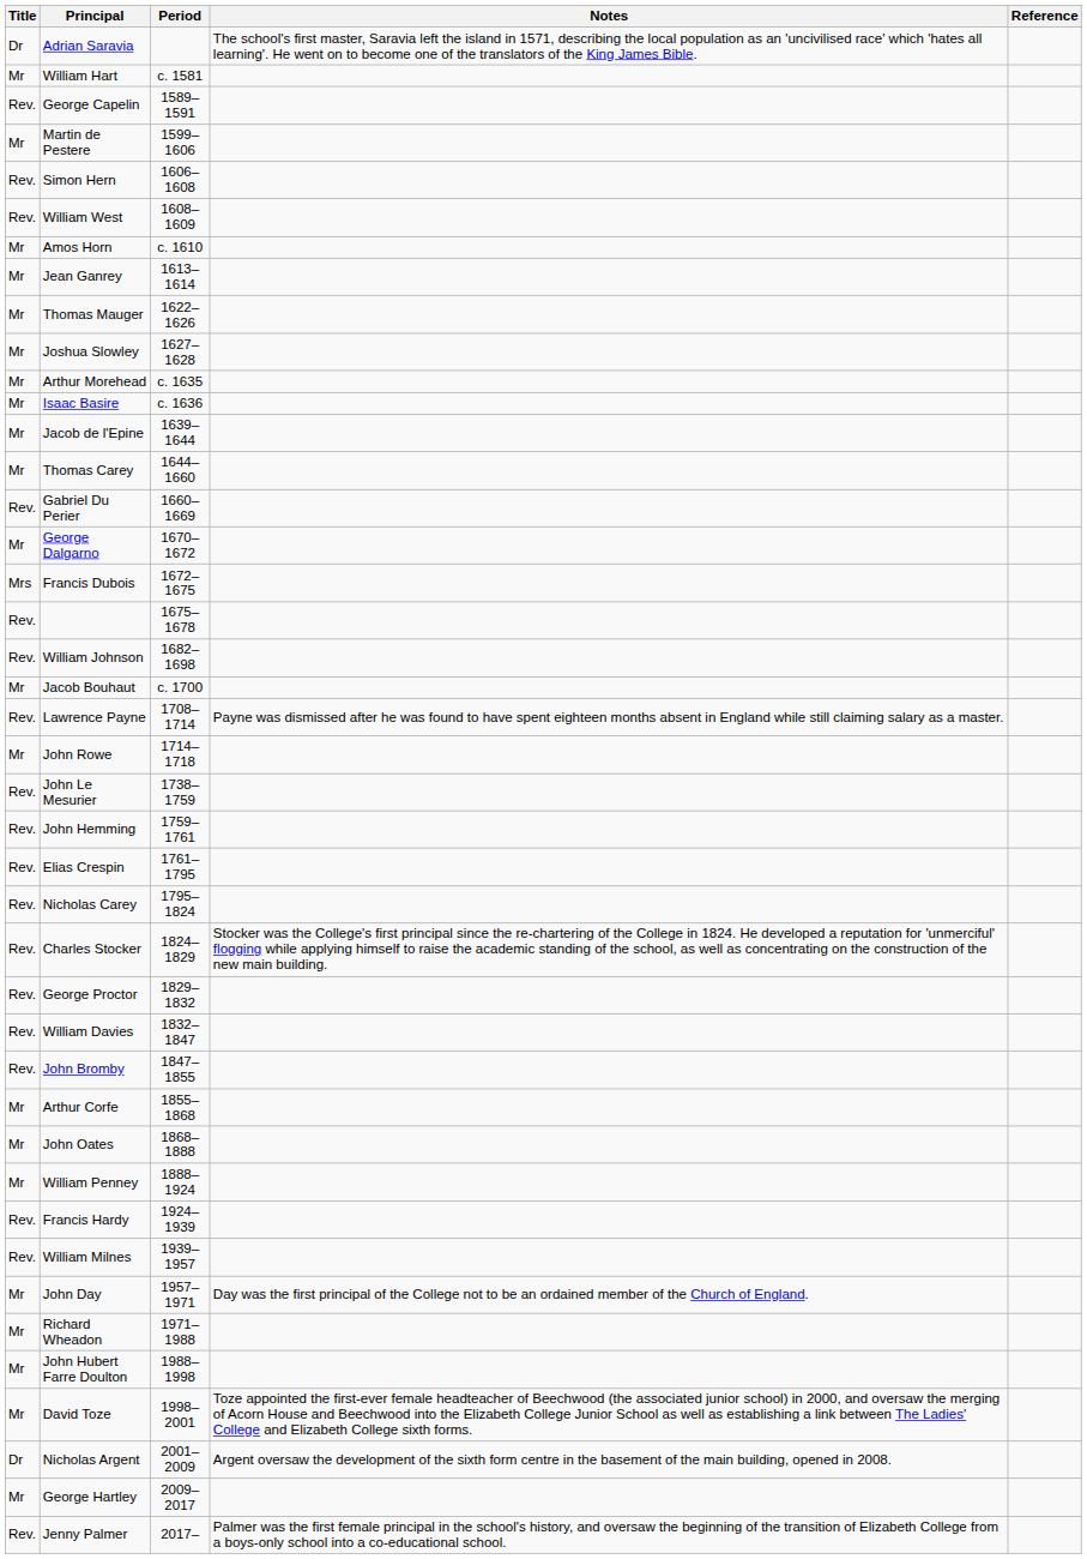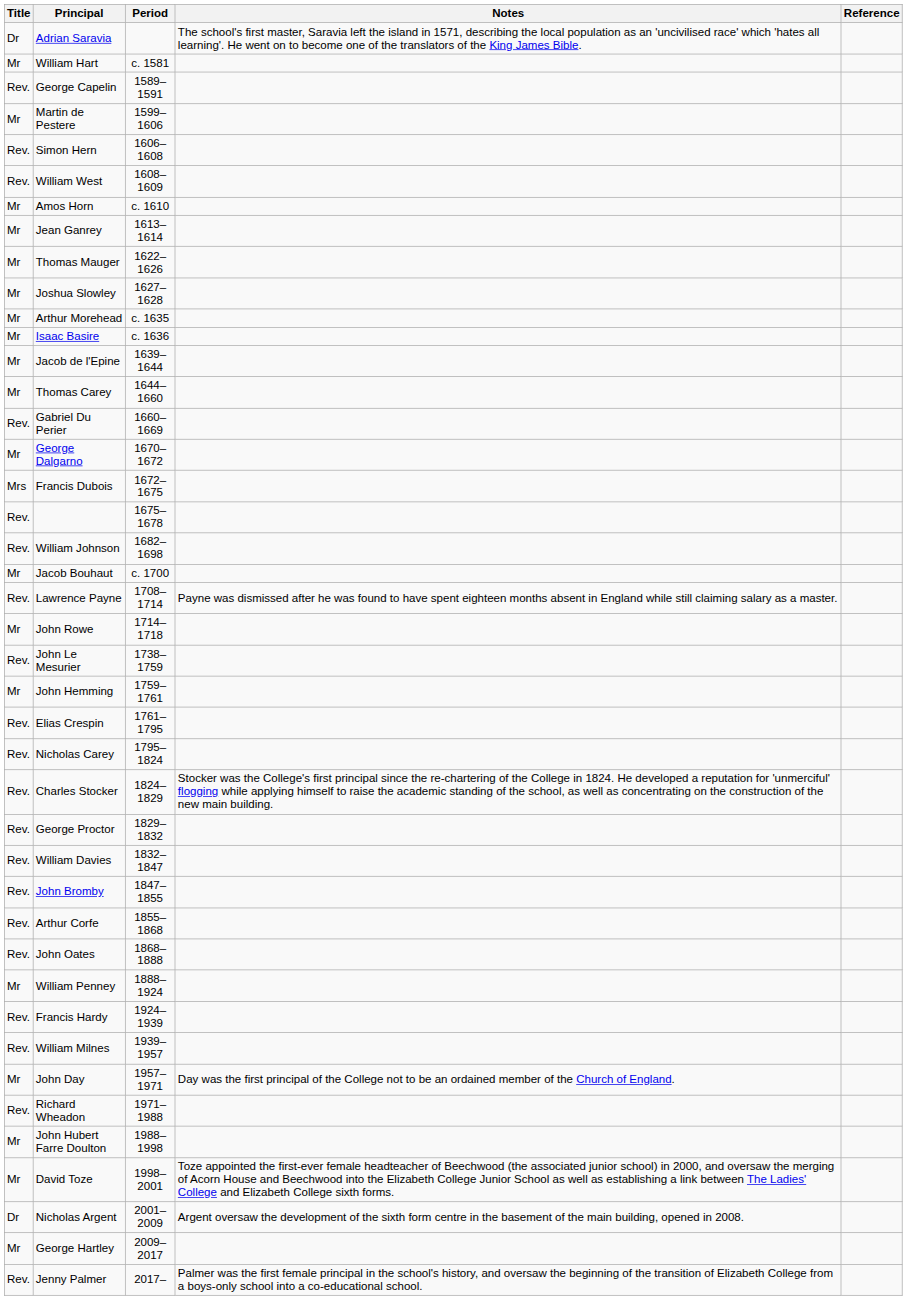 <table class="wikitable">
 <tr>
 <th>Title</th>
 <th>Principal</th>
 <th>Period</th>
 <th>Notes</th>
 <th>Reference</th>
 </tr>
 <tr>
 <td>Dr</td>
 <td><a href='#'>Adrian Saravia</a></td>
 <td style="text-align: center;"></td>
 <td>The school's first master, Saravia left the island in 1571, describing the local population as an 'uncivilised race' which 'hates all learning'. He went on to become one of the translators of the <a href='#'>King James Bible</a>.</td>
 <td style="text-align: center;"></td>
 </tr>
 <tr>
 <td>Mr</td>
 <td>William Hart</td>
 <td style="text-align: center;">c. 1581</td>
 <td></td>
 <td style="text-align: center;"></td>
 </tr>
 <tr>
 <td>Rev.</td>
 <td>George Capelin</td>
 <td style="text-align: center;">1589–1591</td>
 <td></td>
 <td style="text-align: center;"></td>
 </tr>
 <tr>
 <td>Mr</td>
 <td>Martin de Pestere</td>
 <td style="text-align: center;">1599–1606</td>
 <td></td>
 <td style="text-align: center;"></td>
 </tr>
 <tr>
 <td>Rev.</td>
 <td>Simon Hern</td>
 <td style="text-align: center;">1606–1608</td>
 <td></td>
 <td style="text-align: center;"></td>
 </tr>
 <tr>
 <td>Rev.</td>
 <td>William West</td>
 <td style="text-align: center;">1608–1609</td>
 <td></td>
 <td style="text-align: center;"></td>
 </tr>
 <tr>
 <td>Mr</td>
 <td>Amos Horn</td>
 <td style="text-align: center;">c. 1610</td>
 <td></td>
 <td style="text-align: center;"></td>
 </tr>
 <tr>
 <td>Mr</td>
 <td>Jean Ganrey</td>
 <td style="text-align: center;">1613–1614</td>
 <td></td>
 <td style="text-align: center;"></td>
 </tr>
 <tr>
 <td>Mr</td>
 <td>Thomas Mauger</td>
 <td style="text-align: center;">1622–1626</td>
 <td></td>
 <td style="text-align: center;"></td>
 </tr>
 <tr>
 <td>Mr</td>
 <td>Joshua Slowley</td>
 <td style="text-align: center;">1627–1628</td>
 <td></td>
 <td style="text-align: center;"></td>
 </tr>
 <tr>
 <td>Mr</td>
 <td>Arthur Morehead</td>
 <td style="text-align: center;">c. 1635</td>
 <td></td>
 <td style="text-align: center;"></td>
 </tr>
 <tr>
 <td>Mr</td>
 <td><a href='#'>Isaac Basire</a></td>
 <td style="text-align: center;">c. 1636</td>
 <td></td>
 <td style="text-align: center;"></td>
 </tr>
 <tr>
 <td>Mr</td>
 <td>Jacob de l'Epine</td>
 <td style="text-align: center;">1639–1644</td>
 <td></td>
 <td style="text-align: center;"></td>
 </tr>
 <tr>
 <td>Mr</td>
 <td>Thomas Carey</td>
 <td style="text-align: center;">1644–1660</td>
 <td></td>
 <td style="text-align: center;"></td>
 </tr>
 <tr>
 <td>Rev.</td>
 <td>Gabriel Du Perier</td>
 <td style="text-align: center;">1660–1669</td>
 <td></td>
 <td style="text-align: center;"></td>
 </tr>
 <tr>
 <td>Mr</td>
 <td><a href='#'>George Dalgarno</a></td>
 <td style="text-align: center;">1670–1672</td>
 <td></td>
 <td style="text-align: center;"></td>
 </tr>
 <tr>
 <td>Mrs</td>
 <td>Francis Dubois</td>
 <td style="text-align: center;">1672–1675</td>
 <td></td>
 <td style="text-align: center;"></td>
 </tr>
 <tr>
 <td>Rev.</td>
 <td></td>
 <td style="text-align: center;">1675–1678</td>
 <td></td>
 <td style="text-align: center;"></td>
 </tr>
 <tr>
 <td>Rev.</td>
 <td>William Johnson</td>
 <td style="text-align: center;">1682–1698</td>
 <td></td>
 <td style="text-align: center;"></td>
 </tr>
 <tr>
 <td>Mr</td>
 <td>Jacob Bouhaut</td>
 <td style="text-align: center;">c. 1700</td>
 <td></td>
 <td style="text-align: center;"></td>
 </tr>
 <tr>
 <td>Rev.</td>
 <td>Lawrence Payne</td>
 <td style="text-align: center;">1708–1714</td>
 <td>Payne was dismissed after he was found to have spent eighteen months absent in England while still claiming salary as a master.</td>
 <td style="text-align: center;"></td>
 </tr>
 <tr>
 <td>Mr</td>
 <td>John Rowe</td>
 <td style="text-align: center;">1714–1718</td>
 <td></td>
 <td style="text-align: center;"></td>
 </tr>
 <tr>
 <td>Rev.</td>
 <td>John Le Mesurier</td>
 <td style="text-align: center;">1738–1759</td>
 <td></td>
 <td style="text-align: center;"></td>
 </tr>
 <tr>
-<td>Rev.</td>
+<td>Mr</td>
 <td>John Hemming</td>
 <td style="text-align: center;">1759–1761</td>
 <td></td>
 <td style="text-align: center;"></td>
 </tr>
 <tr>
 <td>Rev.</td>
 <td>Elias Crespin</td>
 <td style="text-align: center;">1761–1795</td>
 <td></td>
 <td style="text-align: center;"></td>
 </tr>
 <tr>
 <td>Rev.</td>
 <td>Nicholas Carey</td>
 <td style="text-align: center;">1795–1824</td>
 <td></td>
 <td style="text-align: center;"></td>
 </tr>
 <tr>
 <td>Rev.</td>
 <td>Charles Stocker</td>
 <td style="text-align: center;">1824–1829</td>
 <td>Stocker was the College's first principal since the re-chartering of the College in 1824. He developed a reputation for 'unmerciful' <a href='#'>flogging</a> while applying himself to raise the academic standing of the school, as well as concentrating on the construction of the new main building.</td>
 <td style="text-align: center;"></td>
 </tr>
 <tr>
 <td>Rev.</td>
 <td>George Proctor</td>
 <td style="text-align: center;">1829–1832</td>
 <td></td>
 <td style="text-align: center;"></td>
 </tr>
 <tr>
 <td>Rev.</td>
 <td>William Davies</td>
 <td style="text-align: center;">1832–1847</td>
 <td></td>
 <td style="text-align: center;"></td>
 </tr>
 <tr>
 <td>Rev.</td>
 <td><a href='#'>John Bromby</a></td>
 <td style="text-align: center;">1847–1855</td>
 <td></td>
 <td style="text-align: center;"></td>
 </tr>
 <tr>
-<td>Mr</td>
+<td>Rev.</td>
 <td>Arthur Corfe</td>
 <td style="text-align: center;">1855–1868</td>
 <td></td>
 <td style="text-align: center;"></td>
 </tr>
 <tr>
-<td>Mr</td>
+<td>Rev.</td>
 <td>John Oates</td>
 <td style="text-align: center;">1868–1888</td>
 <td></td>
 <td style="text-align: center;"></td>
 </tr>
 <tr>
 <td>Mr</td>
 <td>William Penney</td>
 <td style="text-align: center;">1888–1924</td>
 <td></td>
 <td style="text-align: center;"></td>
 </tr>
 <tr>
 <td>Rev.</td>
 <td>Francis Hardy</td>
 <td style="text-align: center;">1924–1939</td>
 <td></td>
 <td style="text-align: center;"></td>
 </tr>
 <tr>
 <td>Rev.</td>
 <td>William Milnes</td>
 <td style="text-align: center;">1939–1957</td>
 <td></td>
 <td style="text-align: center;"></td>
 </tr>
 <tr>
 <td>Mr</td>
 <td>John Day</td>
 <td style="text-align: center;">1957–1971</td>
 <td>Day was the first principal of the College not to be an ordained member of the <a href='#'>Church of England</a>.</td>
 <td style="text-align: center;"></td>
 </tr>
 <tr>
-<td>Mr</td>
+<td>Rev.</td>
 <td>Richard Wheadon</td>
 <td style="text-align: center;">1971–1988</td>
 <td></td>
 <td style="text-align: center;"></td>
 </tr>
 <tr>
 <td>Mr</td>
 <td>John Hubert Farre Doulton</td>
 <td style="text-align: center;">1988–1998</td>
 <td></td>
 <td style="text-align: center;"></td>
 </tr>
 <tr>
 <td>Mr</td>
 <td>David Toze</td>
 <td style="text-align: center;">1998–2001</td>
 <td>Toze appointed the first-ever female headteacher of Beechwood (the associated junior school) in 2000, and oversaw the merging of Acorn House and Beechwood into the Elizabeth College Junior School as well as establishing a link between <a href='#'>The Ladies' College</a> and Elizabeth College sixth forms.</td>
 <td style="text-align: center;"></td>
 </tr>
 <tr>
 <td>Dr</td>
 <td>Nicholas Argent</td>
 <td style="text-align: center;">2001–2009</td>
 <td>Argent oversaw the development of the sixth form centre in the basement of the main building, opened in 2008.</td>
 <td style="text-align: center;"></td>
 </tr>
 <tr>
 <td>Mr</td>
 <td>George Hartley</td>
 <td style="text-align: center;">2009–2017</td>
 <td></td>
 <td style="text-align: center;"></td>
 </tr>
 <tr>
 <td>Rev.</td>
 <td>Jenny Palmer</td>
 <td style="text-align: center;">2017–</td>
 <td>Palmer was the first female principal in the school's history, and oversaw the beginning of the transition of Elizabeth College from a boys-only school into a co-educational school.</td>
 <td style="text-align: center;"></td>
 </tr>
 </table>
